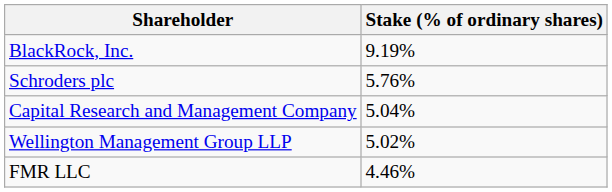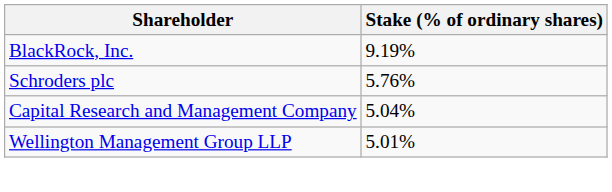 <table class="wikitable">
 <tr>
 <th>Shareholder</th>
 <th>Stake (% of ordinary shares)</th>
 </tr>
 <tr>
 <td><a href='#'>BlackRock, Inc.</a></td>
 <td>9.19%</td>
 </tr>
 <tr>
 <td><a href='#'>Schroders plc</a></td>
 <td>5.76%</td>
 </tr>
 <tr>
 <td><a href='#'>Capital Research and Management Company</a></td>
 <td>5.04%</td>
 </tr>
 <tr>
 <td><a href='#'>Wellington Management Group LLP</a></td>
-<td>5.02%</td>
-</tr>
-<tr>
-<td>FMR LLC</td>
-<td>4.46%</td>
+<td>5.01%</td>
 </tr>
 </table>
